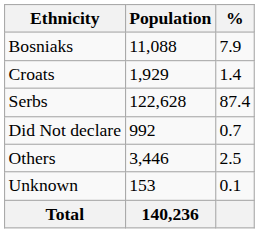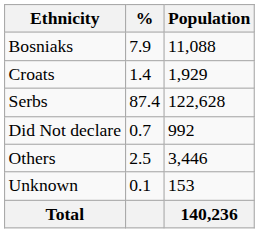 <table class="wikitable">
 <tr>
 <th>Ethnicity</th>
+<th>%</th>
 <th>Population</th>
-<th>%</th>
 </tr>
 <tr>
 <td>Bosniaks</td>
+<td>7.9</td>
 <td>11,088</td>
-<td>7.9</td>
 </tr>
 <tr>
 <td>Croats</td>
+<td>1.4</td>
 <td>1,929</td>
-<td>1.4</td>
 </tr>
 <tr>
 <td>Serbs</td>
+<td>87.4</td>
 <td>122,628</td>
-<td>87.4</td>
 </tr>
 <tr>
 <td>Did Not declare</td>
+<td>0.7</td>
 <td>992</td>
-<td>0.7</td>
 </tr>
 <tr>
 <td>Others</td>
+<td>2.5</td>
 <td>3,446</td>
-<td>2.5</td>
 </tr>
 <tr>
 <td>Unknown</td>
+<td>0.1</td>
 <td>153</td>
-<td>0.1</td>
 </tr>
 <tr>
 <th>Total</th>
+<th></th>
 <th>140,236</th>
-<th></th>
 </tr>
 </table>
